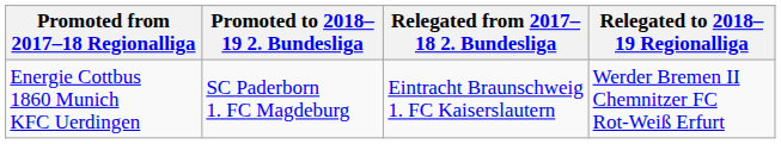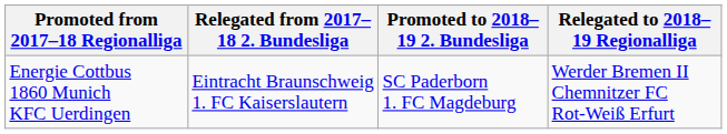 <table class="wikitable">
 <tr>
 <th>Promoted from <a href='#'>2017–18 Regionalliga</a></th>
+<th>Relegated from <a href='#'>2017–18 2. Bundesliga</a></th>
 <th>Promoted to <a href='#'>2018–19 2. Bundesliga</a></th>
-<th>Relegated from <a href='#'>2017–18 2. Bundesliga</a></th>
 <th>Relegated to <a href='#'>2018–19 Regionalliga</a></th>
 </tr>
 <tr>
 <td><a href='#'>Energie Cottbus</a><br><a href='#'>1860 Munich</a><br><a href='#'>KFC Uerdingen</a></td>
+<td><a href='#'>Eintracht Braunschweig</a><br><a href='#'>1. FC Kaiserslautern</a></td>
 <td><a href='#'>SC Paderborn</a><br><a href='#'>1. FC Magdeburg</a></td>
-<td><a href='#'>Eintracht Braunschweig</a><br><a href='#'>1. FC Kaiserslautern</a></td>
 <td><a href='#'>Werder Bremen II</a><br><a href='#'>Chemnitzer FC</a><br><a href='#'>Rot-Weiß Erfurt</a></td>
 </tr>
 </table>
